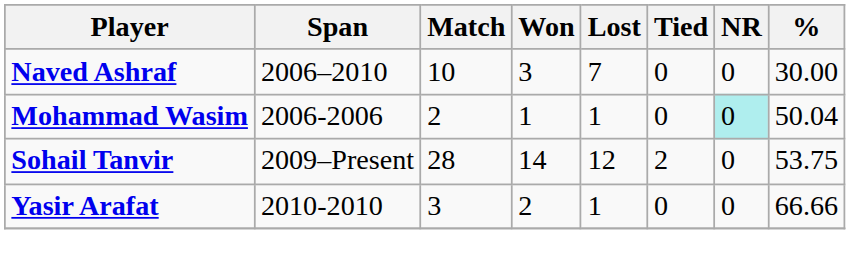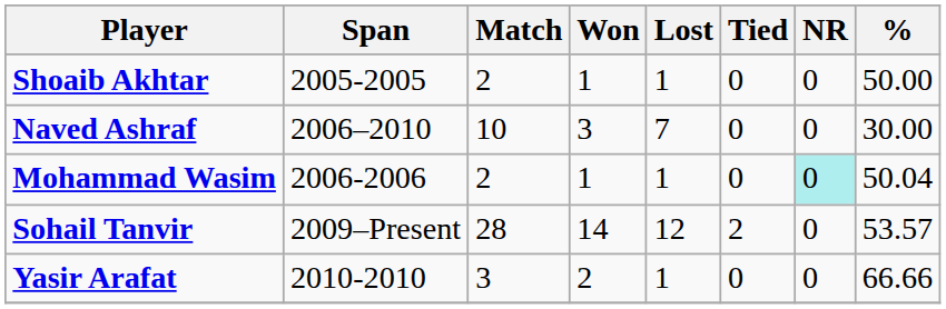 <table class="wikitable">
 <tr>
 <th>Player</th>
 <th>Span</th>
 <th>Match</th>
 <th>Won</th>
 <th>Lost</th>
 <th>Tied</th>
 <th>NR</th>
 <th>%</th>
+</tr>
+<tr>
+<td> <strong><a href='#'>Shoaib Akhtar</a></strong></td>
+<td>2005-2005</td>
+<td>2</td>
+<td>1</td>
+<td>1</td>
+<td>0</td>
+<td>0</td>
+<td>50.00</td>
 </tr>
 <tr>
 <td> <strong><a href='#'>Naved Ashraf</a></strong></td>
 <td>2006–2010</td>
 <td>10</td>
 <td>3</td>
 <td>7</td>
 <td>0</td>
 <td>0</td>
 <td>30.00</td>
 </tr>
 <tr>
 <td> <strong><a href='#'>Mohammad Wasim</a></strong></td>
 <td>2006-2006</td>
 <td>2</td>
 <td>1</td>
 <td>1</td>
 <td>0</td>
 <td style="background: paleturquoise;">0</td>
 <td>50.04</td>
 </tr>
 <tr>
 <td> <strong><a href='#'>Sohail Tanvir</a></strong></td>
 <td>2009–Present</td>
 <td>28</td>
 <td>14</td>
 <td>12</td>
 <td>2</td>
 <td>0</td>
-<td>53.75</td>
+<td>53.57</td>
 </tr>
 <tr>
 <td> <strong><a href='#'>Yasir Arafat</a></strong></td>
 <td>2010-2010</td>
 <td>3</td>
 <td>2</td>
 <td>1</td>
 <td>0</td>
 <td>0</td>
 <td>66.66</td>
 </tr>
 <tr>
 </tr>
 </table>
